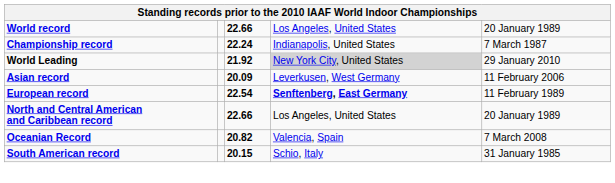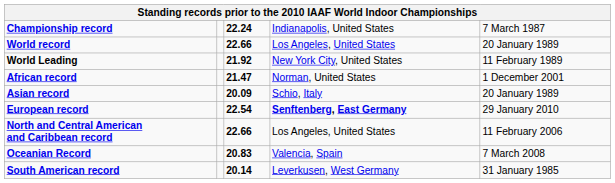 <table class="wikitable" width=75%>
 <tr>
 <th colspan="5">Standing records prior to the 2010 IAAF World Indoor Championships</th>
+</tr>
+<tr>
+<td><strong><a href='#'>Championship record</a></strong></td>
+<td></td>
+<td><strong>22.24</strong></td>
+<td><a href='#'>Indianapolis</a>, United States</td>
+<td>7 March 1987</td>
 </tr>
 <tr>
 <td><strong><a href='#'>World record</a></strong></td>
 <td></td>
 <td><strong>22.66</strong></td>
 <td><a href='#'>Los Angeles</a>, <a href='#'>United States</a></td>
 <td>20 January 1989</td>
 </tr>
 <tr>
-<td><strong><a href='#'>Championship record</a></strong></td>
-<td></td>
-<td><strong>22.24</strong></td>
-<td><a href='#'>Indianapolis</a>, United States</td>
-<td>7 March 1987</td>
-</tr>
-<tr>
 <td><strong>World Leading</strong></td>
 <td></td>
 <td><strong>21.92</strong></td>
-<td style="background: lightgrey;"><a href='#'>New York City</a>, United States</td>
-<td>29 January 2010</td>
+<td><a href='#'>New York City</a>, United States</td>
+<td>11 February 1989</td>
+</tr>
+<tr>
+<td><strong><a href='#'>African record</a></strong></td>
+<td></td>
+<td><strong>21.47</strong></td>
+<td><a href='#'>Norman</a>, United States</td>
+<td>1 December 2001</td>
 </tr>
 <tr>
 <td><strong><a href='#'>Asian record</a></strong></td>
 <td></td>
 <td><strong>20.09</strong></td>
-<td><a href='#'>Leverkusen</a>, <a href='#'>West Germany</a></td>
-<td>11 February 2006</td>
+<td><a href='#'>Schio</a>, <a href='#'>Italy</a></td>
+<td>20 January 1989</td>
 </tr>
 <tr>
 <td><strong><a href='#'>European record</a></strong></td>
 <td></td>
 <td><strong>22.54</strong></td>
 <td><strong><a href='#'>Senftenberg</a>, <a href='#'>East Germany</a></strong></td>
-<td>11 February 1989</td>
+<td>29 January 2010</td>
 </tr>
 <tr>
 <td><strong><a href='#'>North and Central American <br>and Caribbean record</a></strong></td>
 <td></td>
 <td><strong>22.66</strong></td>
 <td>Los Angeles, United States</td>
-<td>20 January 1989</td>
+<td>11 February 2006</td>
 </tr>
 <tr>
 <td><strong><a href='#'>Oceanian Record</a></strong></td>
 <td></td>
-<td><strong>20.82</strong></td>
+<td><strong>20.83</strong></td>
 <td><a href='#'>Valencia</a>, <a href='#'>Spain</a></td>
 <td>7 March 2008</td>
 </tr>
 <tr>
 <td><strong><a href='#'>South American record</a></strong></td>
 <td></td>
-<td><strong>20.15</strong></td>
-<td><a href='#'>Schio</a>, <a href='#'>Italy</a></td>
+<td><strong>20.14</strong></td>
+<td><a href='#'>Leverkusen</a>, <a href='#'>West Germany</a></td>
 <td>31 January 1985</td>
 </tr>
 </table>
